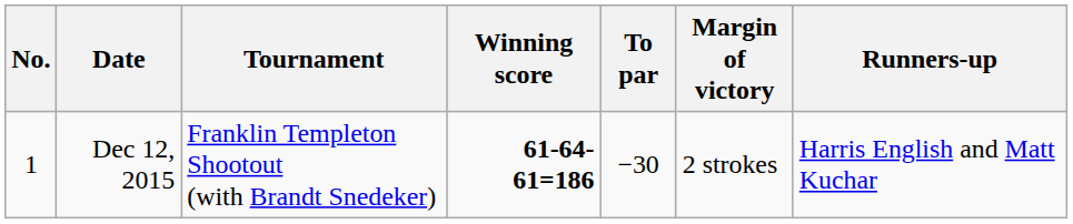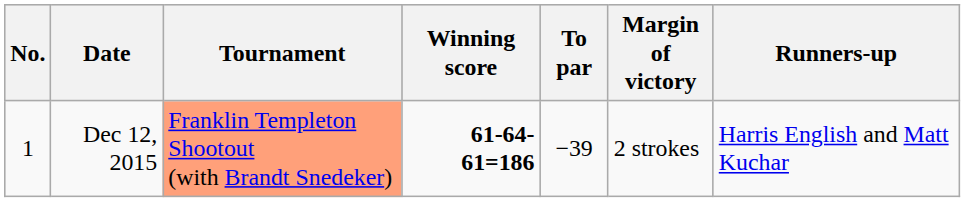 <table class="wikitable" style="font-size:95%;">
 <tr>
 <th>No.</th>
 <th>Date</th>
 <th>Tournament</th>
 <th>Winning score</th>
 <th>To par</th>
 <th>Margin of<br>victory</th>
 <th>Runners-up</th>
 </tr>
 <tr>
 <td align=center>1</td>
 <td align=right>Dec 12, 2015</td>
-<td><a href='#'>Franklin Templeton Shootout</a><br>(with  <a href='#'>Brandt Snedeker</a>)</td>
+<td style="background: lightsalmon;"><a href='#'>Franklin Templeton Shootout</a><br>(with  <a href='#'>Brandt Snedeker</a>)</td>
 <td align=right><strong>61-64-61=186</strong></td>
-<td align=center>−30</td>
+<td align=center>−39</td>
 <td>2 strokes</td>
 <td> <a href='#'>Harris English</a> and  <a href='#'>Matt Kuchar</a></td>
 </tr>
 </table>
